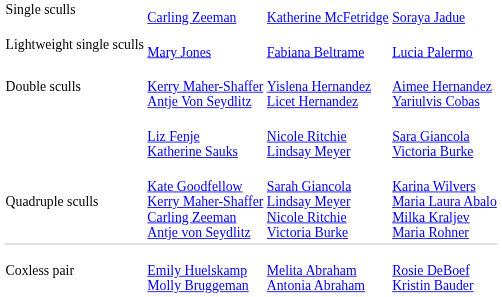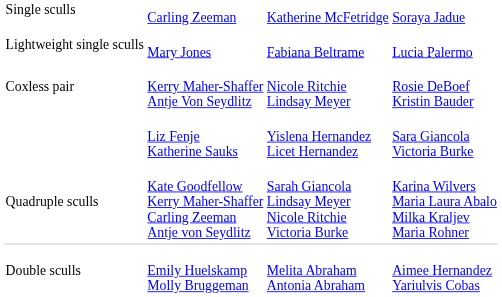 <table>
 <tr>
 <td>Single sculls <br></td>
 <td><br><a href='#'>Carling Zeeman</a></td>
 <td><br><a href='#'>Katherine McFetridge</a></td>
 <td><br><a href='#'>Soraya Jadue</a></td>
 </tr>
 <tr>
 <td>Lightweight single sculls<br></td>
 <td><br><a href='#'>Mary Jones</a></td>
 <td><br><a href='#'>Fabiana Beltrame</a></td>
 <td><br><a href='#'>Lucia Palermo</a></td>
 </tr>
 <tr>
-<td>Double sculls<br></td>
+<td>Coxless pair<br></td>
 <td><br><a href='#'>Kerry Maher-Shaffer</a><br><a href='#'>Antje Von Seydlitz</a></td>
-<td><br><a href='#'>Yislena Hernandez</a><br><a href='#'>Licet Hernandez</a></td>
-<td><br><a href='#'>Aimee Hernandez</a><br><a href='#'>Yariulvis Cobas</a></td>
+<td><br><a href='#'>Nicole Ritchie</a><br><a href='#'>Lindsay Meyer</a></td>
+<td><br><a href='#'>Rosie DeBoef</a><br><a href='#'>Kristin Bauder</a></td>
 </tr>
 <tr>
 <td><br></td>
 <td><br><a href='#'>Liz Fenje</a><br><a href='#'>Katherine Sauks</a></td>
-<td><br><a href='#'>Nicole Ritchie</a><br><a href='#'>Lindsay Meyer</a></td>
+<td><br><a href='#'>Yislena Hernandez</a><br><a href='#'>Licet Hernandez</a></td>
 <td><br><a href='#'>Sara Giancola</a><br><a href='#'>Victoria Burke</a></td>
 </tr>
 <tr>
 <td>Quadruple sculls<br></td>
 <td><br><a href='#'>Kate Goodfellow</a><br><a href='#'>Kerry Maher-Shaffer</a><br><a href='#'>Carling Zeeman</a><br><a href='#'>Antje von Seydlitz</a></td>
 <td><br><a href='#'>Sarah Giancola</a><br><a href='#'>Lindsay Meyer</a><br><a href='#'>Nicole Ritchie</a><br><a href='#'>Victoria Burke</a></td>
 <td><br><a href='#'>Karina Wilvers</a><br><a href='#'>Maria Laura Abalo</a><br><a href='#'>Milka Kraljev</a><br><a href='#'>Maria Rohner</a></td>
 </tr>
 <tr bgcolor=#DDDDDD>
 <td colspan=7></td>
 </tr>
 <tr>
-<td>Coxless pair<br></td>
+<td>Double sculls<br></td>
 <td><br><a href='#'>Emily Huelskamp</a><br><a href='#'>Molly Bruggeman</a></td>
 <td><br><a href='#'>Melita Abraham</a><br><a href='#'>Antonia Abraham</a></td>
-<td><br><a href='#'>Rosie DeBoef</a><br><a href='#'>Kristin Bauder</a></td>
+<td><br><a href='#'>Aimee Hernandez</a><br><a href='#'>Yariulvis Cobas</a></td>
 </tr>
 </table>
